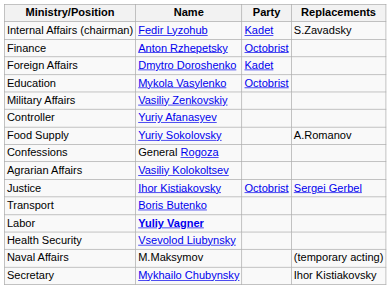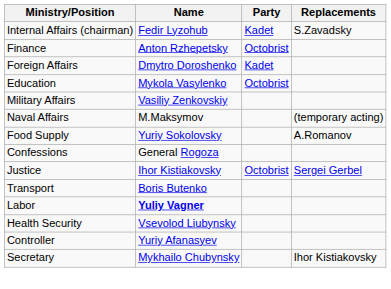 <table class="wikitable">
 <tr>
 <th>Ministry/Position</th>
 <th>Name</th>
 <th>Party</th>
 <th>Replacements</th>
 </tr>
 <tr>
 <td>Internal Affairs (chairman)</td>
 <td><a href='#'>Fedir Lyzohub</a></td>
 <td><a href='#'>Kadet</a></td>
 <td>S.Zavadsky</td>
 </tr>
 <tr>
 <td>Finance</td>
 <td><a href='#'>Anton Rzhepetsky</a></td>
 <td><a href='#'>Octobrist</a></td>
 <td></td>
 </tr>
 <tr>
 <td>Foreign Affairs</td>
 <td><a href='#'>Dmytro Doroshenko</a></td>
 <td><a href='#'>Kadet</a></td>
 <td></td>
 </tr>
 <tr>
 <td>Education</td>
 <td><a href='#'>Mykola Vasylenko</a></td>
 <td><a href='#'>Octobrist</a></td>
 <td></td>
 </tr>
 <tr>
 <td>Military Affairs</td>
 <td><a href='#'>Vasiliy Zenkovskiy</a></td>
 <td></td>
 <td></td>
 </tr>
 <tr>
-<td>Controller</td>
-<td><a href='#'>Yuriy Afanasyev</a></td>
+<td>Naval Affairs</td>
+<td>M.Maksymov</td>
 <td></td>
-<td></td>
+<td>(temporary acting)</td>
 </tr>
 <tr>
 <td>Food Supply</td>
 <td><a href='#'>Yuriy Sokolovsky</a></td>
 <td></td>
 <td>A.Romanov</td>
 </tr>
 <tr>
 <td>Confessions</td>
 <td>General <a href='#'>Rogoza</a></td>
-<td></td>
-<td></td>
-</tr>
-<tr>
-<td>Agrarian Affairs</td>
-<td><a href='#'>Vasiliy Kolokoltsev</a></td>
 <td></td>
 <td></td>
 </tr>
 <tr>
 <td>Justice</td>
 <td><a href='#'>Ihor Kistiakovsky</a></td>
 <td><a href='#'>Octobrist</a></td>
 <td><a href='#'>Sergei Gerbel</a></td>
 </tr>
 <tr>
 <td>Transport</td>
 <td><a href='#'>Boris Butenko</a></td>
 <td></td>
 <td></td>
 </tr>
 <tr>
 <td>Labor</td>
 <td><strong><a href='#'>Yuliy Vagner</a></strong></td>
 <td></td>
 <td></td>
 </tr>
 <tr>
 <td>Health Security</td>
 <td><a href='#'>Vsevolod Liubynsky</a></td>
 <td></td>
 <td></td>
 </tr>
 <tr>
-<td>Naval Affairs</td>
-<td>M.Maksymov</td>
+<td>Controller</td>
+<td><a href='#'>Yuriy Afanasyev</a></td>
 <td></td>
-<td>(temporary acting)</td>
+<td></td>
 </tr>
 <tr>
 <td>Secretary</td>
 <td><a href='#'>Mykhailo Chubynsky</a></td>
 <td></td>
 <td>Ihor Kistiakovsky</td>
 </tr>
 </table>
